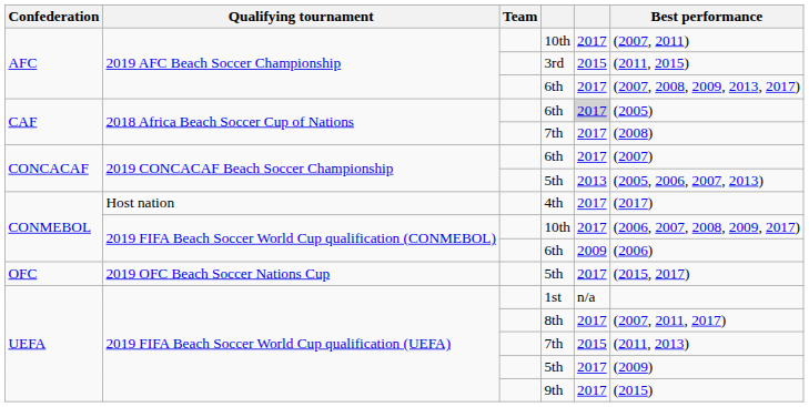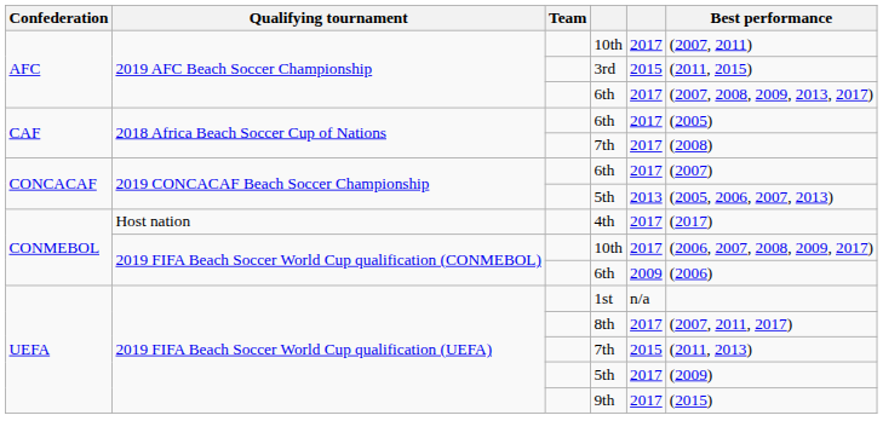 <table class="wikitable sortable" style="font-size: 100%">
 <tr>
 <th>Confederation</th>
 <th>Qualifying tournament</th>
 <th>Team</th>
 <th data-sort-type="number"></th>
 <th></th>
 <th>Best performance</th>
 </tr>
 <tr>
 <td rowspan=3><a href='#'>AFC<br></a></td>
 <td rowspan=3><a href='#'>2019 AFC Beach Soccer Championship</a></td>
 <td></td>
 <td>10th</td>
 <td><a href='#'>2017</a></td>
 <td> (<a href='#'>2007</a>, <a href='#'>2011</a>)</td>
 </tr>
 <tr>
 <td></td>
 <td>3rd</td>
 <td><a href='#'>2015</a></td>
 <td> (<a href='#'>2011</a>, <a href='#'>2015</a>)</td>
 </tr>
 <tr>
 <td></td>
 <td>6th</td>
 <td><a href='#'>2017</a></td>
 <td> (<a href='#'>2007</a>, <a href='#'>2008</a>, <a href='#'>2009</a>, <a href='#'>2013</a>, <a href='#'>2017</a>)</td>
 </tr>
 <tr>
 <td rowspan=2><a href='#'>CAF<br></a></td>
 <td rowspan=2><a href='#'>2018 Africa Beach Soccer Cup of Nations</a></td>
 <td></td>
 <td>6th</td>
-<td style="background: lightgrey;"><a href='#'>2017</a></td>
+<td><a href='#'>2017</a></td>
 <td> (<a href='#'>2005</a>)</td>
 </tr>
 <tr>
 <td></td>
 <td>7th</td>
 <td><a href='#'>2017</a></td>
 <td> (<a href='#'>2008</a>)</td>
 </tr>
 <tr>
 <td rowspan=2><a href='#'>CONCACAF<br></a></td>
 <td rowspan=2><a href='#'>2019 CONCACAF Beach Soccer Championship</a></td>
 <td></td>
 <td>6th</td>
 <td><a href='#'>2017</a></td>
 <td> (<a href='#'>2007</a>)</td>
 </tr>
 <tr>
 <td></td>
 <td>5th</td>
 <td><a href='#'>2013</a></td>
 <td> (<a href='#'>2005</a>, <a href='#'>2006</a>, <a href='#'>2007</a>, <a href='#'>2013</a>)</td>
 </tr>
 <tr>
 <td rowspan=3><a href='#'>CONMEBOL<br></a></td>
 <td>Host nation</td>
 <td></td>
 <td>4th</td>
 <td><a href='#'>2017</a></td>
 <td> (<a href='#'>2017</a>)</td>
 </tr>
 <tr>
 <td rowspan=2><a href='#'>2019 FIFA Beach Soccer World Cup qualification (CONMEBOL)</a></td>
 <td></td>
 <td>10th</td>
 <td><a href='#'>2017</a></td>
 <td> (<a href='#'>2006</a>, <a href='#'>2007</a>, <a href='#'>2008</a>, <a href='#'>2009</a>, <a href='#'>2017</a>)</td>
 </tr>
 <tr>
 <td></td>
 <td>6th</td>
 <td><a href='#'>2009</a></td>
 <td> (<a href='#'>2006</a>)</td>
 </tr>
 <tr>
-<td><a href='#'>OFC </a></td>
-<td><a href='#'>2019 OFC Beach Soccer Nations Cup</a></td>
-<td></td>
-<td>5th</td>
-<td><a href='#'>2017</a></td>
-<td> (<a href='#'>2015</a>, <a href='#'>2017</a>)</td>
-</tr>
-<tr>
 <td rowspan=5><a href='#'>UEFA<br></a></td>
 <td rowspan=5><a href='#'>2019 FIFA Beach Soccer World Cup qualification (UEFA)</a></td>
 <td></td>
 <td>1st</td>
 <td>n/a</td>
 <td></td>
 </tr>
 <tr>
 <td></td>
 <td>8th</td>
 <td><a href='#'>2017</a></td>
 <td> (<a href='#'>2007</a>, <a href='#'>2011</a>, <a href='#'>2017</a>)</td>
 </tr>
 <tr>
 <td></td>
 <td>7th</td>
 <td><a href='#'>2015</a></td>
 <td> (<a href='#'>2011</a>, <a href='#'>2013</a>)</td>
 </tr>
 <tr>
 <td></td>
 <td>5th</td>
 <td><a href='#'>2017</a></td>
 <td> (<a href='#'>2009</a>)</td>
 </tr>
 <tr>
 <td></td>
 <td>9th</td>
 <td><a href='#'>2017</a></td>
 <td> (<a href='#'>2015</a>)</td>
 </tr>
 </table>
